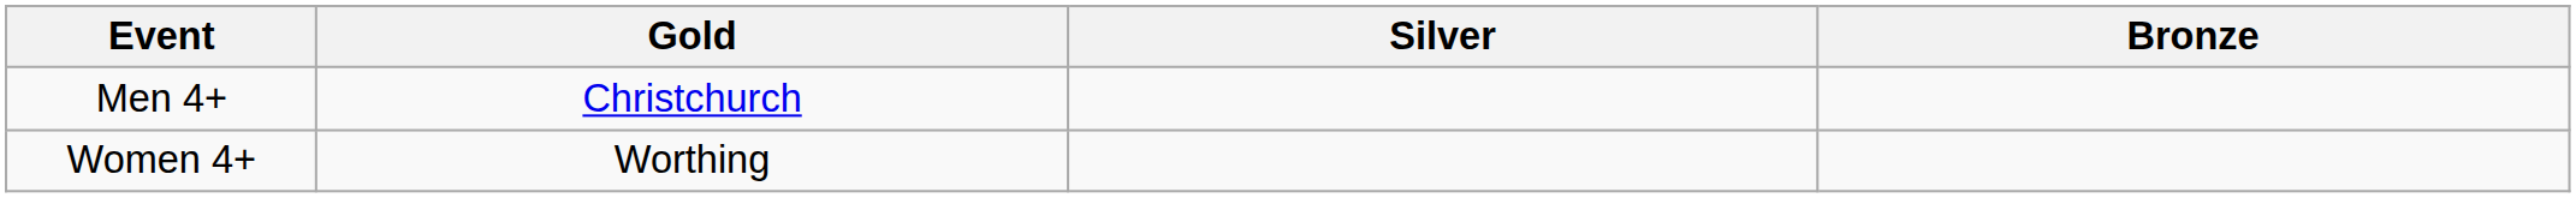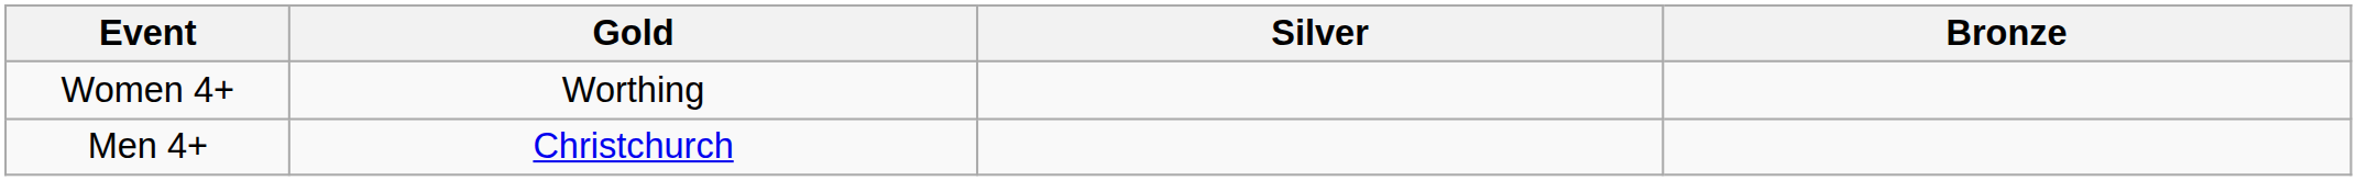 <table class="wikitable" style="text-align:center">
 <tr>
 <th width=120>Event</th>
 <th width=300>Gold</th>
 <th width=300>Silver</th>
 <th width=300>Bronze</th>
 </tr>
 <tr>
+<td>Women 4+</td>
+<td>Worthing</td>
+<td></td>
+<td></td>
+</tr>
+<tr>
 <td>Men 4+</td>
 <td><a href='#'>Christchurch</a></td>
 <td></td>
 <td></td>
 </tr>
-<tr>
-<td>Women 4+</td>
-<td>Worthing</td>
-<td></td>
-<td></td>
-</tr>
 </table>
